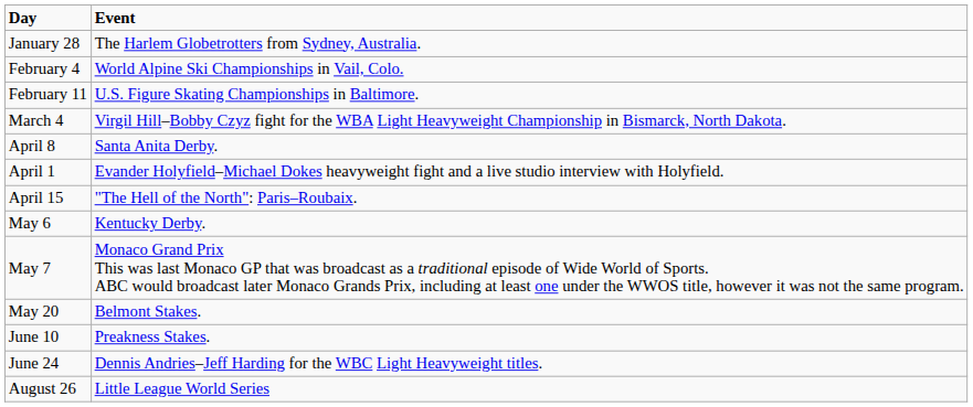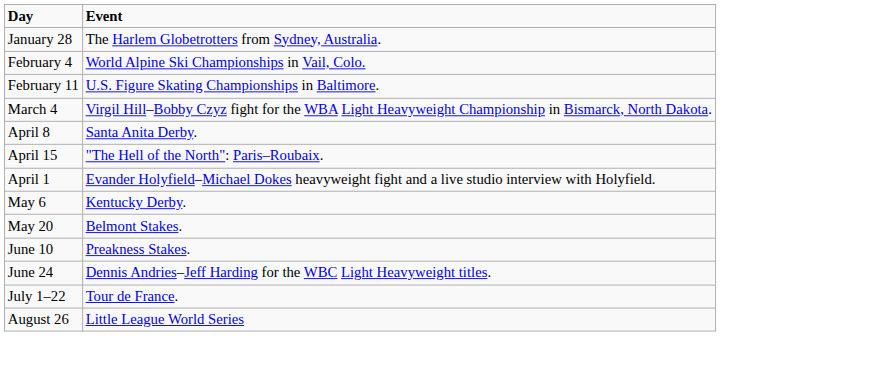 <table class="wikitable">
 <tr>
 <td><strong>Day</strong></td>
 <td><strong>Event</strong></td>
 </tr>
 <tr>
 <td>January 28</td>
 <td>The <a href='#'>Harlem Globetrotters</a> from <a href='#'>Sydney, Australia</a>.</td>
 </tr>
 <tr>
 <td>February 4</td>
 <td><a href='#'>World Alpine Ski Championships</a> in <a href='#'>Vail, Colo.</a></td>
 </tr>
 <tr>
 <td>February 11</td>
 <td><a href='#'>U.S. Figure Skating Championships</a> in <a href='#'>Baltimore</a>.</td>
 </tr>
 <tr>
 <td>March 4</td>
 <td><a href='#'>Virgil Hill</a>–<a href='#'>Bobby Czyz</a> fight for the <a href='#'>WBA</a> <a href='#'>Light Heavyweight Championship</a> in <a href='#'>Bismarck, North Dakota</a>.</td>
 </tr>
 <tr>
 <td>April 8</td>
 <td><a href='#'>Santa Anita Derby</a>.</td>
 </tr>
 <tr>
+<td>April 15</td>
+<td><a href='#'>"The Hell of the North"</a>: <a href='#'>Paris–Roubaix</a>.</td>
+</tr>
+<tr>
 <td>April 1</td>
 <td><a href='#'>Evander Holyfield</a>–<a href='#'>Michael Dokes</a> heavyweight fight and a live studio interview with Holyfield.</td>
 </tr>
 <tr>
-<td>April 15</td>
-<td><a href='#'>"The Hell of the North"</a>: <a href='#'>Paris–Roubaix</a>.</td>
-</tr>
-<tr>
 <td>May 6</td>
 <td><a href='#'>Kentucky Derby</a>.</td>
-</tr>
-<tr>
-<td>May 7</td>
-<td><a href='#'>Monaco Grand Prix</a><br>This was last Monaco GP that was broadcast as a <em>traditional</em> episode of Wide World of Sports.<br>ABC would broadcast later Monaco Grands Prix, including at least <a href='#'>one</a> under the WWOS title, however it was not the same program.</td>
 </tr>
 <tr>
 <td>May 20</td>
 <td><a href='#'>Belmont Stakes</a>.</td>
 </tr>
 <tr>
 <td>June 10</td>
 <td><a href='#'>Preakness Stakes</a>.</td>
 </tr>
 <tr>
 <td>June 24</td>
 <td><a href='#'>Dennis Andries</a>–<a href='#'>Jeff Harding</a> for the <a href='#'>WBC</a> <a href='#'>Light Heavyweight titles</a>.</td>
 </tr>
 <tr>
+<td>July 1–22</td>
+<td><a href='#'>Tour de France</a>.</td>
+</tr>
+<tr>
 <td>August 26</td>
 <td><a href='#'>Little League World Series</a></td>
 </tr>
 </table>
